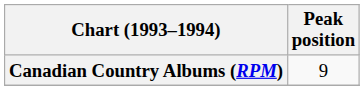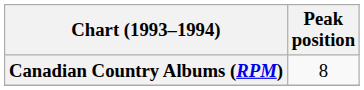 <table class="wikitable sortable plainrowheaders" style="text-align:center">
 <tr>
 <th scope="col">Chart (1993–1994)</th>
 <th scope="col">Peak<br>position</th>
 </tr>
 <tr>
 <th scope="row">Canadian Country Albums (<em><a href='#'>RPM</a></em>)</th>
-<td>9</td>
+<td>8</td>
 </tr>
 <tr>
 </tr>
 <tr>
 </tr>
 </table>
